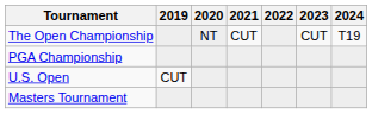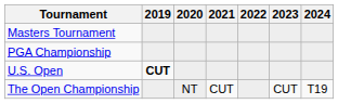 <table class="wikitable" style="font-size:95%;text-align:center;">
 <tr>
 <th>Tournament</th>
 <th>2019</th>
 <th>2020</th>
 <th>2021</th>
 <th>2022</th>
 <th>2023</th>
 <th>2024</th>
 </tr>
 <tr>
-<td align=left><a href='#'>The Open Championship</a></td>
+<td align=left><a href='#'>Masters Tournament</a></td>
 <td style="background:#eeeeee;"></td>
-<td style="background:#eeeeee;">NT</td>
-<td>CUT</td>
 <td style="background:#eeeeee;"></td>
-<td>CUT</td>
-<td>T19</td>
+<td style="background:#eeeeee;"></td>
+<td style="background:#eeeeee;"></td>
+<td style="background:#eeeeee;"></td>
+<td style="background:#eeeeee;"></td>
 </tr>
 <tr>
 <td align=left><a href='#'>PGA Championship</a></td>
 <td style="background:#eeeeee;"></td>
 <td style="background:#eeeeee;"></td>
 <td style="background:#eeeeee;"></td>
 <td style="background:#eeeeee;"></td>
 <td style="background:#eeeeee;"></td>
 <td style="background:#eeeeee;"></td>
 </tr>
 <tr>
 <td align=left><a href='#'>U.S. Open</a></td>
-<td>CUT</td>
+<td><strong>CUT</strong></td>
 <td style="background:#eeeeee;"></td>
 <td style="background:#eeeeee;"></td>
 <td style="background:#eeeeee;"></td>
 <td style="background:#eeeeee;"></td>
 <td style="background:#eeeeee;"></td>
 </tr>
 <tr>
-<td align=left><a href='#'>Masters Tournament</a></td>
+<td align=left><a href='#'>The Open Championship</a></td>
 <td style="background:#eeeeee;"></td>
+<td style="background:#eeeeee;">NT</td>
+<td>CUT</td>
 <td style="background:#eeeeee;"></td>
-<td style="background:#eeeeee;"></td>
-<td style="background:#eeeeee;"></td>
-<td style="background:#eeeeee;"></td>
-<td style="background:#eeeeee;"></td>
+<td>CUT</td>
+<td>T19</td>
 </tr>
 </table>
